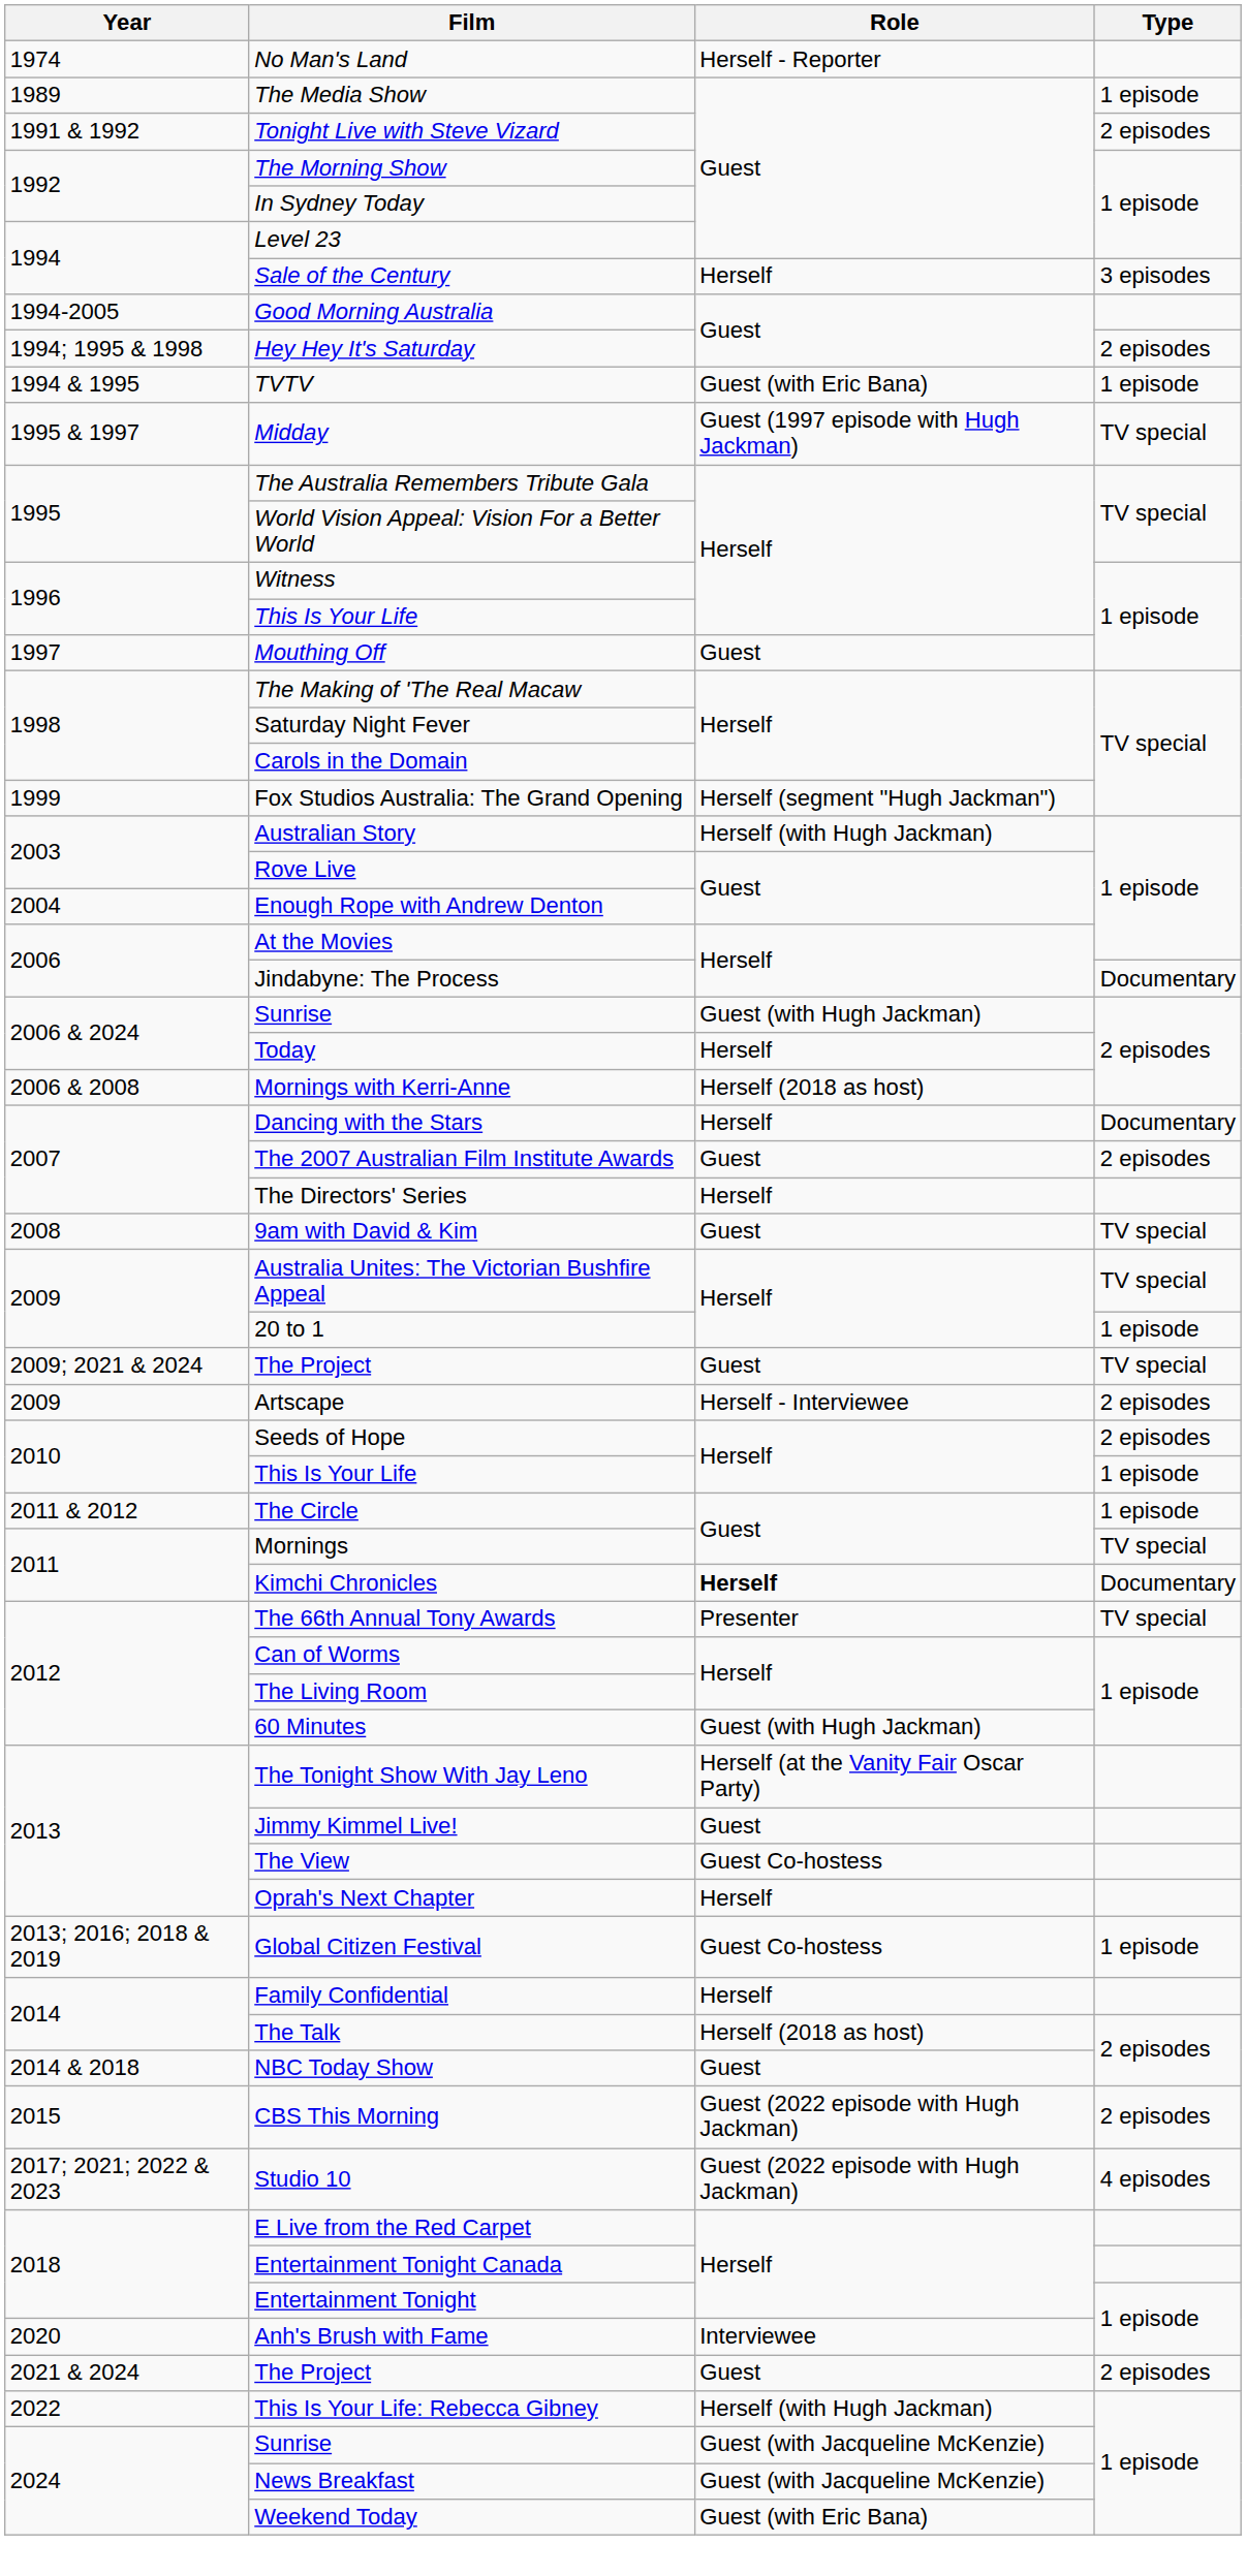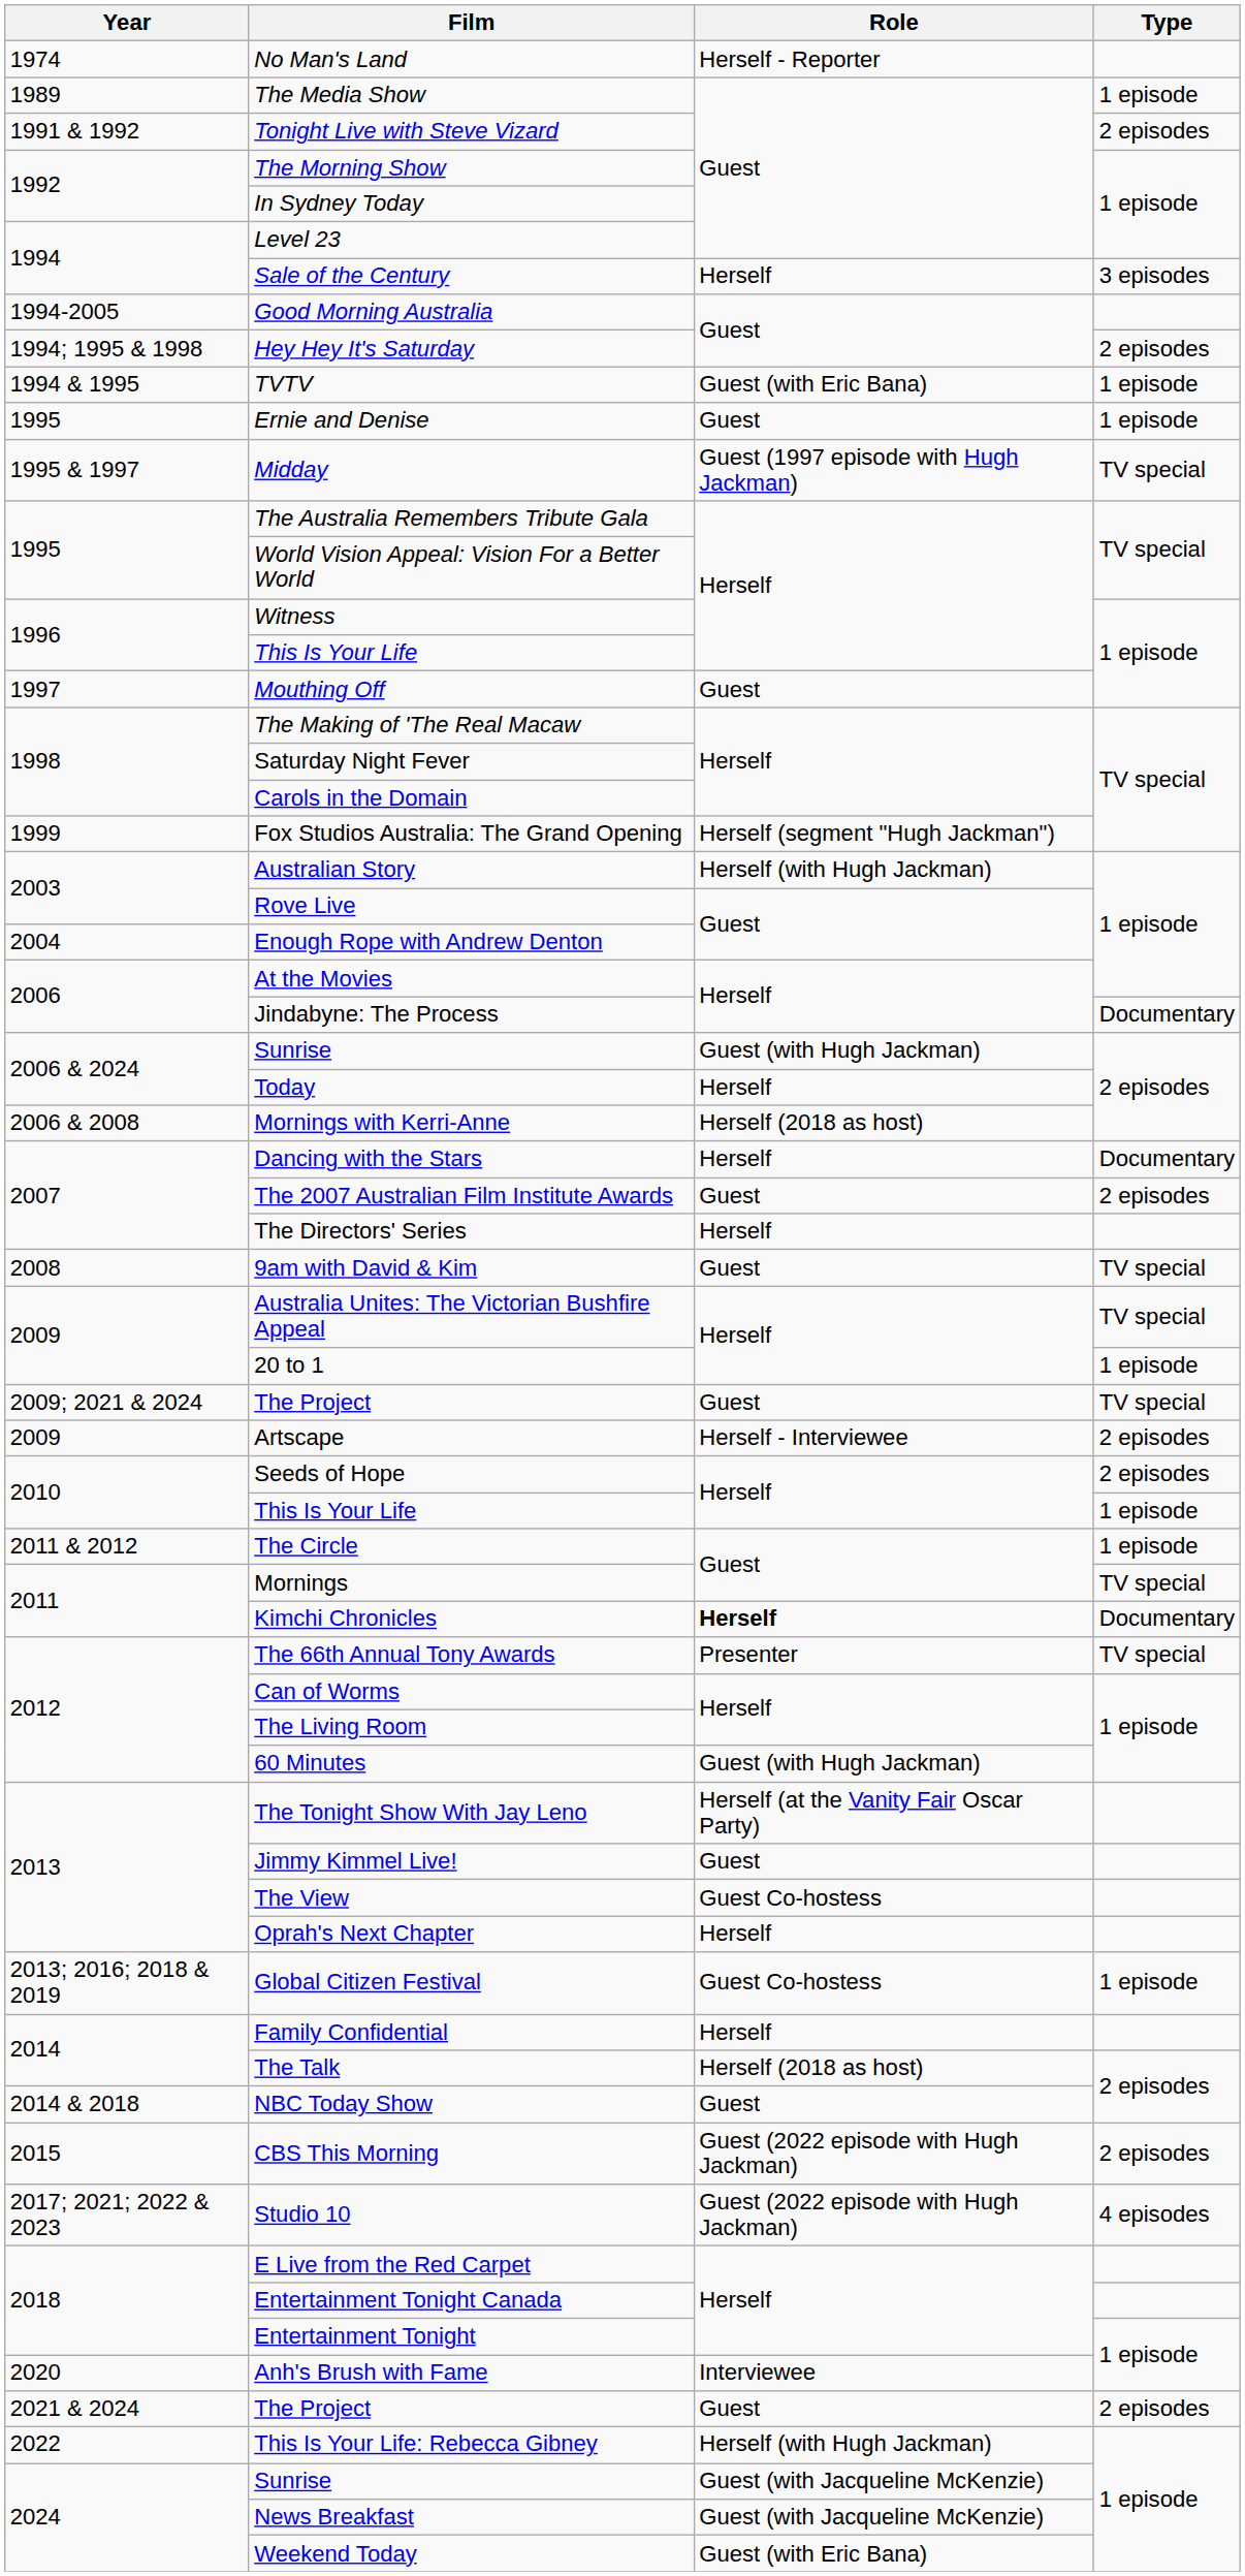 <table class="wikitable sortable">
 <tr>
 <th>Year</th>
 <th>Film</th>
 <th>Role</th>
 <th scope="col" class="unsortable">Type</th>
 </tr>
 <tr>
 <td>1974</td>
 <td><em>No Man's Land</em></td>
 <td>Herself - Reporter</td>
 <td></td>
 </tr>
 <tr>
 <td>1989</td>
 <td><em>The Media Show</em></td>
 <td rowspan=5>Guest</td>
 <td>1 episode</td>
 </tr>
 <tr>
 <td>1991 & 1992</td>
 <td><em><a href='#'>Tonight Live with Steve Vizard</a></em></td>
 <td>2 episodes</td>
 </tr>
 <tr>
 <td rowspan=2>1992</td>
 <td><em><a href='#'>The Morning Show</a></em></td>
 <td rowspan=3>1 episode</td>
 </tr>
 <tr>
 <td><em>In Sydney Today</em></td>
 </tr>
 <tr>
 <td rowspan=2>1994</td>
 <td><em>Level 23</em></td>
 </tr>
 <tr>
 <td><em><a href='#'>Sale of the Century</a></em></td>
 <td>Herself</td>
 <td>3 episodes</td>
 </tr>
 <tr>
 <td>1994-2005</td>
 <td><em><a href='#'>Good Morning Australia</a></em></td>
 <td rowspan=2>Guest</td>
 <td></td>
 </tr>
 <tr>
 <td>1994; 1995 & 1998</td>
 <td><em><a href='#'>Hey Hey It's Saturday</a></em></td>
 <td>2 episodes</td>
 </tr>
 <tr>
 <td>1994 & 1995</td>
 <td><em>TVTV</em></td>
 <td>Guest (with Eric Bana)</td>
+<td>1 episode</td>
+</tr>
+<tr>
+<td>1995</td>
+<td><em>Ernie and Denise</em></td>
+<td>Guest</td>
 <td>1 episode</td>
 </tr>
 <tr>
 <td>1995 & 1997</td>
 <td><em><a href='#'>Midday</a></em></td>
 <td>Guest (1997 episode with <a href='#'>Hugh Jackman</a>)</td>
 <td>TV special</td>
 </tr>
 <tr>
 <td rowspan=2>1995</td>
 <td><em>The Australia Remembers Tribute Gala</em></td>
 <td rowspan=4>Herself</td>
 <td rowspan=2>TV special</td>
 </tr>
 <tr>
 <td><em>World Vision Appeal: Vision For a Better World</em></td>
 </tr>
 <tr>
 <td rowspan=2>1996</td>
 <td><em>Witness</em></td>
 <td rowspan=3>1 episode</td>
 </tr>
 <tr>
 <td><em><a href='#'>This Is Your Life</a></em></td>
 </tr>
 <tr>
 <td>1997</td>
 <td><em><a href='#'>Mouthing Off</a></em></td>
 <td>Guest</td>
 </tr>
 <tr>
 <td rowspan=3>1998</td>
 <td><em>The Making of 'The Real Macaw<strong></td>
 <td rowspan=3>Herself</td>
 <td rowspan=4>TV special</td>
 </tr>
 <tr>
 <td></em>Saturday Night Fever<em></td>
 </tr>
 <tr>
 <td></em><a href='#'>Carols in the Domain</a><em></td>
 </tr>
 <tr>
 <td>1999</td>
 <td></em>Fox Studios Australia: The Grand Opening<em></td>
 <td>Herself (segment "Hugh Jackman")</td>
 </tr>
 <tr>
 <td rowspan=2>2003</td>
 <td></em><a href='#'>Australian Story</a><em></td>
 <td>Herself (with Hugh Jackman)</td>
 <td rowspan=4>1 episode</td>
 </tr>
 <tr>
 <td></em><a href='#'>Rove Live</a><em></td>
 <td rowspan=2>Guest</td>
 </tr>
 <tr>
 <td>2004</td>
 <td></em><a href='#'>Enough Rope with Andrew Denton</a><em></td>
 </tr>
 <tr>
 <td rowspan=2>2006</td>
 <td></em><a href='#'>At the Movies</a><em></td>
 <td rowspan=2>Herself</td>
 </tr>
 <tr>
 <td></em>Jindabyne: The Process<em></td>
 <td>Documentary</td>
 </tr>
 <tr>
 <td rowspan=2>2006 & 2024</td>
 <td></em><a href='#'>Sunrise</a><em></td>
 <td>Guest (with Hugh Jackman)</td>
 <td rowspan=3>2 episodes</td>
 </tr>
 <tr>
 <td></em><a href='#'>Today</a><em></td>
 <td>Herself</td>
 </tr>
 <tr>
 <td>2006 & 2008</td>
 <td></em><a href='#'>Mornings with Kerri-Anne</a><em></td>
 <td>Herself (2018 as host)</td>
 </tr>
 <tr>
 <td rowspan=3>2007</td>
 <td></em><a href='#'>Dancing with the Stars</a><em></td>
 <td>Herself</td>
 <td>Documentary</td>
 </tr>
 <tr>
 <td></em><a href='#'>The 2007 Australian Film Institute Awards</a><em></td>
 <td>Guest</td>
 <td>2 episodes</td>
 </tr>
 <tr>
 <td></em>The Directors' Series<em></td>
 <td>Herself</td>
 <td></td>
 </tr>
 <tr>
 <td>2008</td>
 <td></em><a href='#'>9am with David & Kim</a><em></td>
 <td>Guest</td>
 <td>TV special</td>
 </tr>
 <tr>
 <td rowspan=2>2009</td>
 <td></em><a href='#'>Australia Unites: The Victorian Bushfire Appeal</a><em></td>
 <td rowspan=2>Herself</td>
 <td>TV special</td>
 </tr>
 <tr>
 <td></em>20 to 1<em></td>
 <td>1 episode</td>
 </tr>
 <tr>
 <td>2009; 2021 & 2024</td>
 <td></em><a href='#'>The Project</a><em></td>
 <td>Guest</td>
 <td>TV special</td>
 </tr>
 <tr>
 <td>2009</td>
 <td></em>Artscape<em></td>
 <td>Herself - Interviewee</td>
 <td>2 episodes</td>
 </tr>
 <tr>
 <td rowspan=2>2010</td>
 <td></em>Seeds of Hope<em></td>
 <td rowspan=2>Herself</td>
 <td>2 episodes</td>
 </tr>
 <tr>
 <td></em><a href='#'>This Is Your Life</a><em></td>
 <td>1 episode</td>
 </tr>
 <tr>
 <td>2011 & 2012</td>
 <td></em><a href='#'>The Circle</a><em></td>
 <td rowspan=2>Guest</td>
 <td>1 episode</td>
 </tr>
 <tr>
 <td rowspan=2>2011</td>
 <td></em>Mornings<em></td>
 <td>TV special</td>
 </tr>
 <tr>
 <td></em><a href='#'>Kimchi Chronicles</a><em></td>
 <td><strong>Herself</strong></td>
 <td>Documentary</td>
 </tr>
 <tr>
 <td rowspan=4>2012</td>
 <td></em><a href='#'>The 66th Annual Tony Awards</a><em></td>
 <td>Presenter</td>
 <td>TV special</td>
 </tr>
 <tr>
 <td></em><a href='#'>Can of Worms</a><em></td>
 <td rowspan=2>Herself</td>
 <td rowspan=3>1 episode</td>
 </tr>
 <tr>
 <td></em><a href='#'>The Living Room</a><em></td>
 </tr>
 <tr>
 <td></em><a href='#'>60 Minutes</a><em></td>
 <td>Guest (with Hugh Jackman)</td>
 </tr>
 <tr>
 <td rowspan=4>2013</td>
 <td></em><a href='#'>The Tonight Show With Jay Leno</a><em></td>
 <td>Herself (at the <a href='#'>Vanity Fair</a> Oscar Party)</td>
 <td></td>
 </tr>
 <tr>
 <td></em><a href='#'>Jimmy Kimmel Live!</a><em></td>
 <td>Guest</td>
 <td></td>
 </tr>
 <tr>
 <td></em><a href='#'>The View</a><em></td>
 <td>Guest Co-hostess</td>
 <td></td>
 </tr>
 <tr>
 <td></em><a href='#'>Oprah's Next Chapter</a><em></td>
 <td>Herself</td>
 <td></td>
 </tr>
 <tr>
 <td>2013; 2016; 2018 & 2019</td>
 <td></em><a href='#'>Global Citizen Festival</a><em></td>
 <td>Guest Co-hostess</td>
 <td>1 episode</td>
 </tr>
 <tr>
 <td rowspan=2>2014</td>
 <td></em><a href='#'>Family Confidential</a><em></td>
 <td>Herself</td>
 <td></td>
 </tr>
 <tr>
 <td></em><a href='#'>The Talk</a><em></td>
 <td>Herself (2018 as host)</td>
 <td rowspan=2>2 episodes</td>
 </tr>
 <tr>
 <td>2014 & 2018</td>
 <td></em><a href='#'>NBC Today Show</a><em></td>
 <td>Guest</td>
 </tr>
 <tr>
 <td>2015</td>
 <td></em><a href='#'>CBS This Morning</a><em></td>
 <td>Guest (2022 episode with Hugh Jackman)</td>
 <td>2 episodes</td>
 </tr>
 <tr>
 <td>2017; 2021; 2022 & 2023</td>
 <td></em><a href='#'>Studio 10</a><em></td>
 <td>Guest (2022 episode with Hugh Jackman)</td>
 <td>4 episodes</td>
 </tr>
 <tr>
 <td rowspan=3>2018</td>
 <td></em><a href='#'>E Live from the Red Carpet</a><em></td>
 <td rowspan=3>Herself</td>
 <td></td>
 </tr>
 <tr>
 <td></em><a href='#'>Entertainment Tonight Canada</a><em></td>
 <td></td>
 </tr>
 <tr>
 <td></em><a href='#'>Entertainment Tonight</a><em></td>
 <td rowspan=2>1 episode</td>
 </tr>
 <tr>
 <td>2020</td>
 <td></em><a href='#'>Anh's Brush with Fame</a><em></td>
 <td>Interviewee</td>
 </tr>
 <tr>
 <td>2021 & 2024</td>
 <td></em><a href='#'>The Project</a><em></td>
 <td>Guest</td>
 <td>2 episodes</td>
 </tr>
 <tr>
 <td>2022</td>
 <td></em><a href='#'>This Is Your Life: Rebecca Gibney</a><em></td>
 <td>Herself (with Hugh Jackman)</td>
 <td rowspan=4>1 episode</td>
 </tr>
 <tr>
 <td rowspan=3>2024</td>
 <td></em><a href='#'>Sunrise</a><em></td>
 <td>Guest (with Jacqueline McKenzie)</td>
 </tr>
 <tr>
 <td></em><a href='#'>News Breakfast</a><em></td>
 <td>Guest (with Jacqueline McKenzie)</td>
 </tr>
 <tr>
 <td></em><a href='#'>Weekend Today</a><em></td>
 <td>Guest (with Eric Bana)</td>
 </tr>
 </table>
